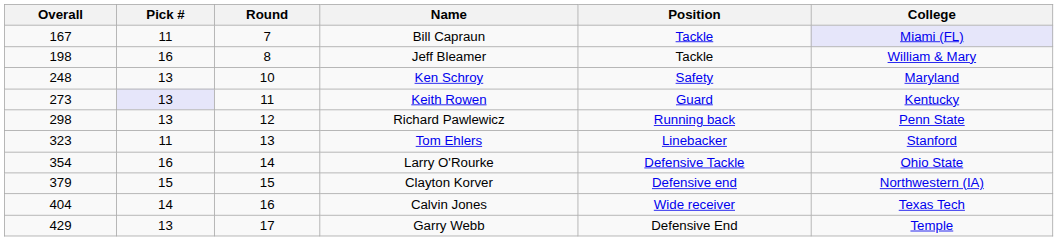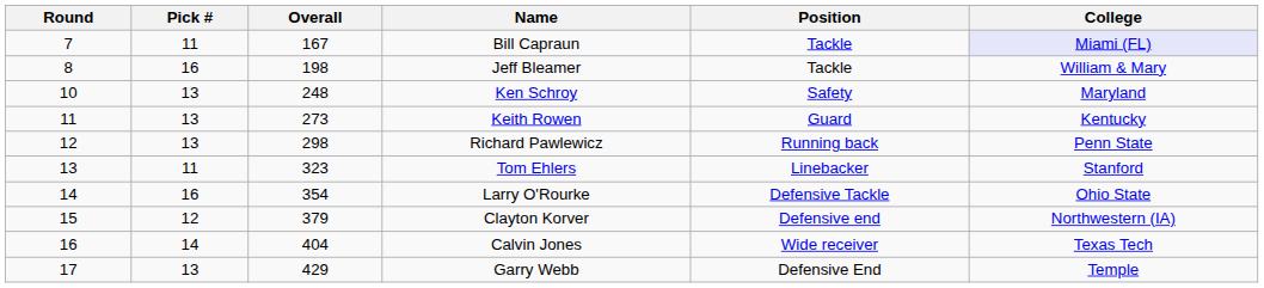 <table class="wikitable sortable sortable" style="width: 100%; text-align:center">
 <tr>
+<th>Round</th>
+<th>Pick #</th>
 <th>Overall</th>
-<th>Pick #</th>
-<th>Round</th>
 <th>Name</th>
 <th>Position</th>
 <th>College</th>
 </tr>
 <tr>
+<td>7</td>
+<td>11</td>
 <td>167</td>
-<td>11</td>
-<td>7</td>
 <td>Bill Capraun</td>
 <td><a href='#'>Tackle</a></td>
 <td style="background: lavender;"><a href='#'>Miami (FL)</a></td>
 </tr>
 <tr>
+<td>8</td>
+<td>16</td>
 <td>198</td>
-<td>16</td>
-<td>8</td>
 <td>Jeff Bleamer</td>
 <td>Tackle</td>
 <td><a href='#'>William & Mary</a></td>
 </tr>
 <tr>
+<td>10</td>
+<td>13</td>
 <td>248</td>
-<td>13</td>
-<td>10</td>
 <td><a href='#'>Ken Schroy</a></td>
 <td><a href='#'>Safety</a></td>
 <td><a href='#'>Maryland</a></td>
 </tr>
 <tr>
+<td>11</td>
+<td>13</td>
 <td>273</td>
-<td style="background: lavender;">13</td>
-<td>11</td>
 <td><a href='#'>Keith Rowen</a></td>
 <td><a href='#'>Guard</a></td>
 <td><a href='#'>Kentucky</a></td>
 </tr>
 <tr>
+<td>12</td>
+<td>13</td>
 <td>298</td>
-<td>13</td>
-<td>12</td>
 <td>Richard Pawlewicz</td>
 <td><a href='#'>Running back</a></td>
 <td><a href='#'>Penn State</a></td>
 </tr>
 <tr>
+<td>13</td>
+<td>11</td>
 <td>323</td>
-<td>11</td>
-<td>13</td>
 <td><a href='#'>Tom Ehlers</a></td>
 <td><a href='#'>Linebacker</a></td>
 <td><a href='#'>Stanford</a></td>
 </tr>
 <tr>
+<td>14</td>
+<td>16</td>
 <td>354</td>
-<td>16</td>
-<td>14</td>
 <td>Larry O'Rourke</td>
 <td><a href='#'>Defensive Tackle</a></td>
 <td><a href='#'>Ohio State</a></td>
 </tr>
 <tr>
+<td>15</td>
+<td>12</td>
 <td>379</td>
-<td>15</td>
-<td>15</td>
 <td>Clayton Korver</td>
 <td><a href='#'>Defensive end</a></td>
 <td><a href='#'>Northwestern (IA)</a></td>
 </tr>
 <tr>
+<td>16</td>
+<td>14</td>
 <td>404</td>
-<td>14</td>
-<td>16</td>
 <td>Calvin Jones</td>
 <td><a href='#'>Wide receiver</a></td>
 <td><a href='#'>Texas Tech</a></td>
 </tr>
 <tr>
+<td>17</td>
+<td>13</td>
 <td>429</td>
-<td>13</td>
-<td>17</td>
 <td>Garry Webb</td>
 <td>Defensive End</td>
 <td><a href='#'>Temple</a></td>
 </tr>
 </table>
